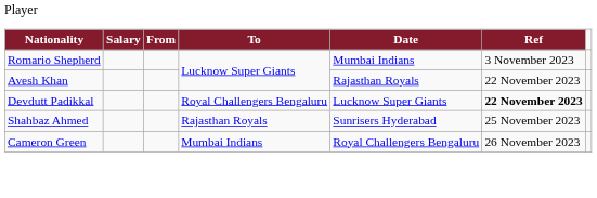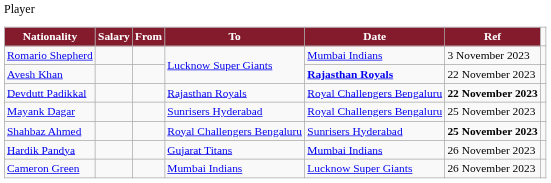 <table class="wikitable"style="font-size:95%;>
 <tr>
 <th style="background: #841B2D;color:white">Player</th>
 <th style="background: #841B2D;color:white">Nationality</th>
 <th style="background: #841B2D;color:white">Salary</th>
 <th style="background: #841B2D;color:white">From</th>
 <th style="background: #841B2D;color:white">To</th>
 <th style="background: #841B2D;color:white">Date</th>
 <th style="background: #841B2D;color:white">Ref</th>
 </tr>
 <tr>
 <td><a href='#'>Romario Shepherd</a></td>
 <td></td>
 <td></td>
 <td rowspan="2"><a href='#'>Lucknow Super Giants</a></td>
 <td><a href='#'>Mumbai Indians</a></td>
 <td>3 November 2023</td>
 <td></td>
 </tr>
 <tr>
 <td><a href='#'>Avesh Khan</a></td>
 <td></td>
 <td></td>
-<td><a href='#'>Rajasthan Royals</a></td>
+<td><strong><a href='#'>Rajasthan Royals</a></strong></td>
 <td>22 November 2023</td>
 <td></td>
 </tr>
 <tr>
 <td><a href='#'>Devdutt Padikkal</a></td>
 <td></td>
 <td></td>
+<td><a href='#'>Rajasthan Royals</a></td>
 <td><a href='#'>Royal Challengers Bengaluru</a></td>
-<td><a href='#'>Lucknow Super Giants</a></td>
 <td><strong>22 November 2023</strong></td>
+<td></td>
+</tr>
+<tr>
+<td><a href='#'>Mayank Dagar</a></td>
+<td></td>
+<td></td>
+<td><a href='#'>Sunrisers Hyderabad</a></td>
+<td><a href='#'>Royal Challengers Bengaluru</a></td>
+<td>25 November 2023</td>
 <td></td>
 </tr>
 <tr>
 <td><a href='#'>Shahbaz Ahmed</a></td>
 <td></td>
 <td></td>
-<td><a href='#'>Rajasthan Royals</a></td>
+<td><a href='#'>Royal Challengers Bengaluru</a></td>
 <td><a href='#'>Sunrisers Hyderabad</a></td>
-<td>25 November 2023</td>
+<td><strong>25 November 2023</strong></td>
+<td></td>
+</tr>
+<tr>
+<td><a href='#'>Hardik Pandya</a></td>
+<td></td>
+<td></td>
+<td><a href='#'>Gujarat Titans</a></td>
+<td><a href='#'>Mumbai Indians</a></td>
+<td>26 November 2023</td>
 <td></td>
 </tr>
 <tr>
 <td><a href='#'>Cameron Green</a></td>
 <td></td>
 <td></td>
 <td><a href='#'>Mumbai Indians</a></td>
-<td><a href='#'>Royal Challengers Bengaluru</a></td>
+<td><a href='#'>Lucknow Super Giants</a></td>
 <td>26 November 2023</td>
 <td></td>
 </tr>
 </table>
